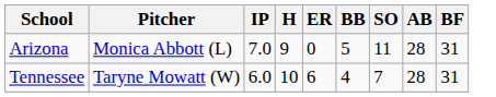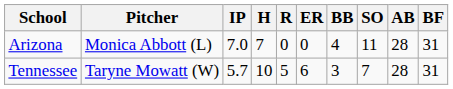 <table class="wikitable">
 <tr>
 <th>School</th>
 <th>Pitcher</th>
 <th>IP</th>
 <th>H</th>
+<th>R</th>
 <th>ER</th>
 <th>BB</th>
 <th>SO</th>
 <th>AB</th>
 <th>BF</th>
 </tr>
 <tr>
 <td><a href='#'>Arizona</a></td>
 <td><a href='#'>Monica Abbott</a> (L)</td>
 <td>7.0</td>
-<td>9</td>
+<td>7</td>
 <td>0</td>
-<td>5</td>
+<td>0</td>
+<td>4</td>
 <td>11</td>
 <td>28</td>
 <td>31</td>
 </tr>
 <tr>
 <td><a href='#'>Tennessee</a></td>
 <td><a href='#'>Taryne Mowatt</a> (W)</td>
-<td>6.0</td>
+<td>5.7</td>
 <td>10</td>
+<td>5</td>
 <td>6</td>
-<td>4</td>
+<td>3</td>
 <td>7</td>
 <td>28</td>
 <td>31</td>
 </tr>
 </table>
